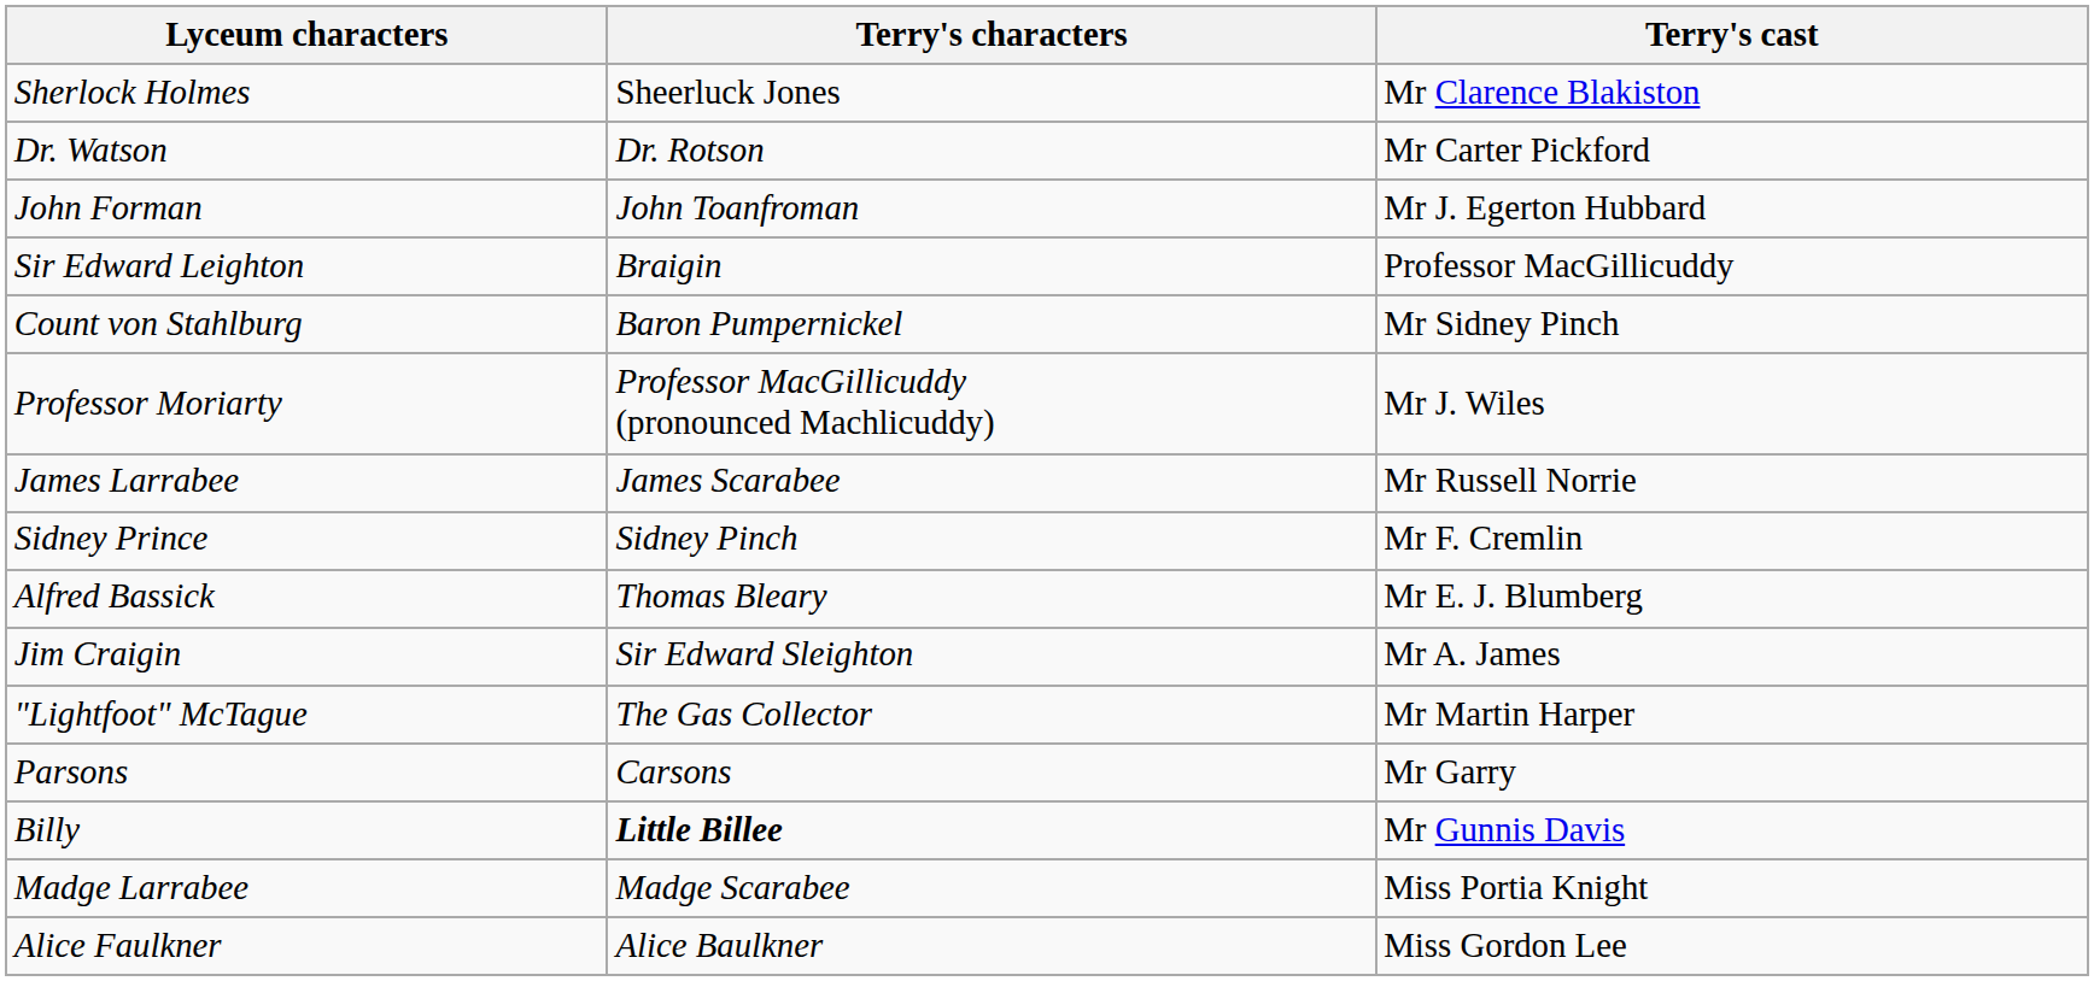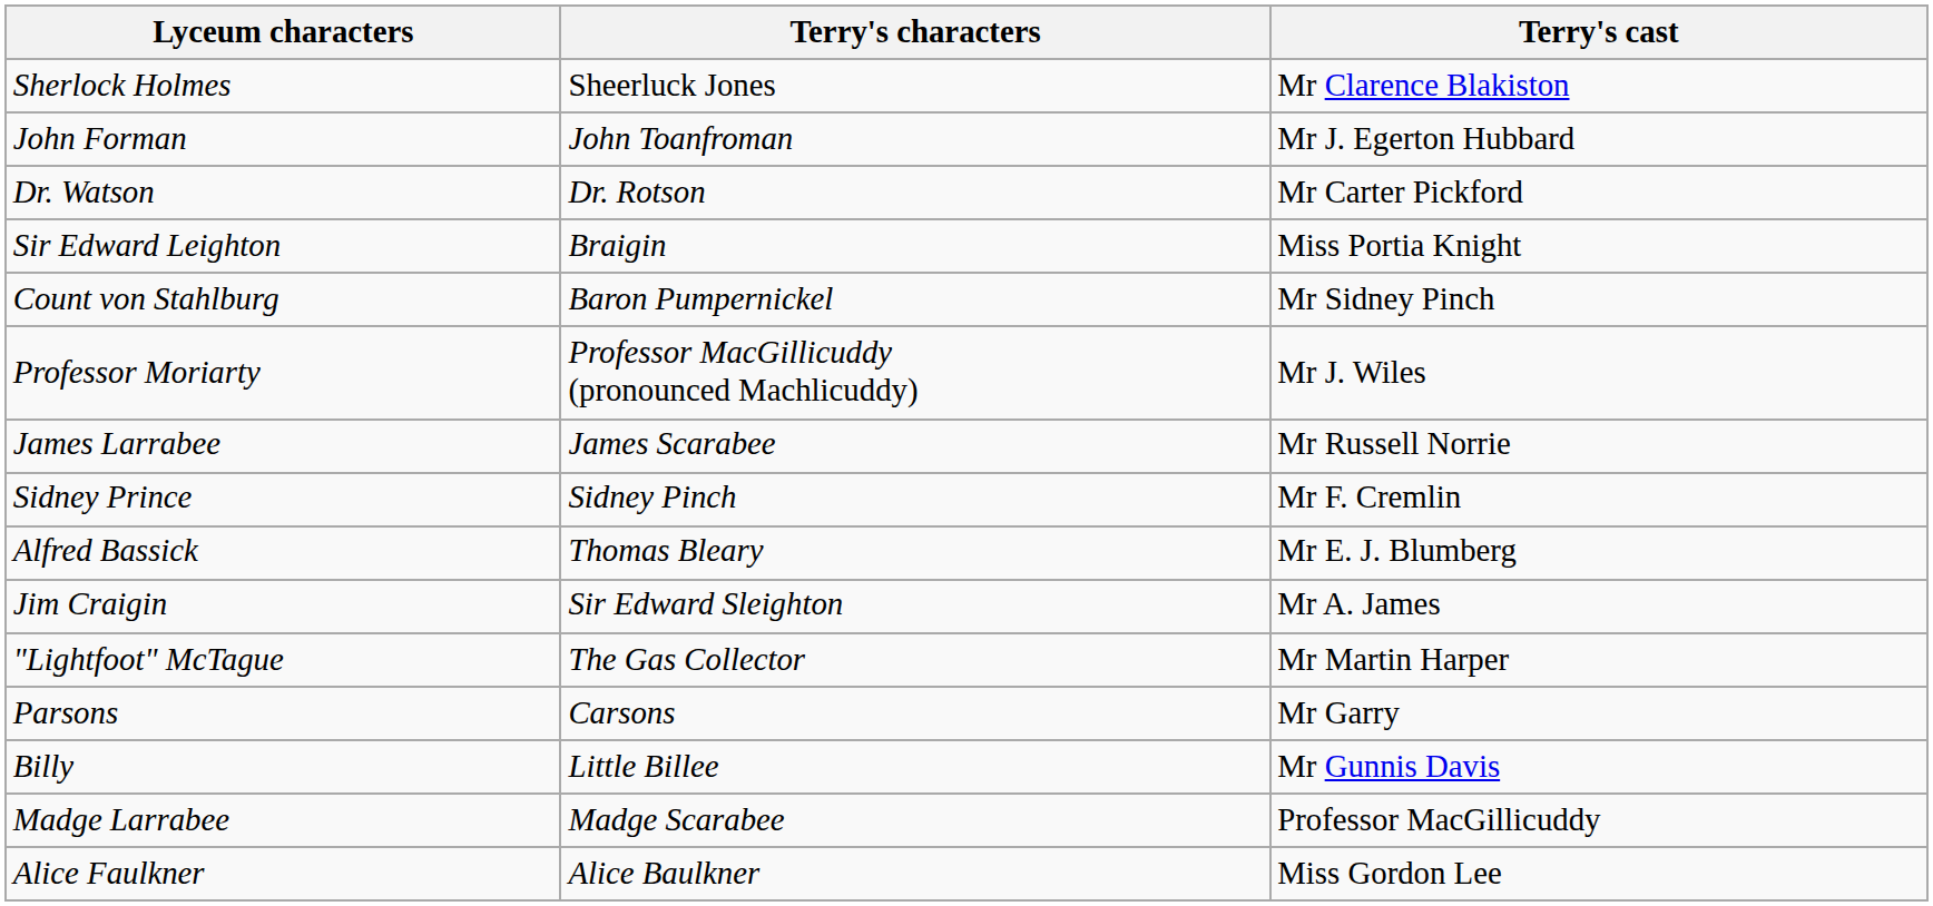 <table class="wikitable" style="width: 60em; font-size: 90%; line-height: 1.2">
 <tr>
 <th>Lyceum characters<br></th>
 <th>Terry's characters<br></th>
 <th>Terry's cast<br></th>
 </tr>
 <tr>
 <td><em>Sherlock Holmes</em></td>
 <td>Sheerluck Jones</td>
 <td>Mr <a href='#'>Clarence Blakiston</a></td>
 </tr>
 <tr>
+<td><em>John Forman</em></td>
+<td><em>John Toanfroman</em></td>
+<td>Mr J. Egerton Hubbard</td>
+</tr>
+<tr>
 <td><em>Dr. Watson</em></td>
 <td><em>Dr. Rotson</em></td>
 <td>Mr Carter Pickford</td>
 </tr>
 <tr>
-<td><em>John Forman</em></td>
-<td><em>John Toanfroman</em></td>
-<td>Mr J. Egerton Hubbard</td>
-</tr>
-<tr>
 <td><em>Sir Edward Leighton</em></td>
 <td><em>Braigin</em></td>
-<td>Professor MacGillicuddy</td>
+<td>Miss Portia Knight</td>
 </tr>
 <tr>
 <td><em>Count von Stahlburg</em></td>
 <td><em>Baron Pumpernickel</em></td>
 <td>Mr Sidney Pinch</td>
 </tr>
 <tr>
 <td><em>Professor Moriarty</em></td>
 <td><em>Professor MacGillicuddy</em><br>(pronounced Machlicuddy)<br></td>
 <td>Mr J. Wiles</td>
 </tr>
 <tr>
 <td><em>James Larrabee</em></td>
 <td><em>James Scarabee</em></td>
 <td>Mr Russell Norrie</td>
 </tr>
 <tr>
 <td><em>Sidney Prince</em></td>
 <td><em>Sidney Pinch</em></td>
 <td>Mr F. Cremlin</td>
 </tr>
 <tr>
 <td><em>Alfred Bassick</em></td>
 <td><em>Thomas Bleary</em></td>
 <td>Mr E. J. Blumberg</td>
 </tr>
 <tr>
 <td><em>Jim Craigin</em></td>
 <td><em>Sir Edward Sleighton</em></td>
 <td>Mr A. James</td>
 </tr>
 <tr>
 <td><em>"Lightfoot" McTague</em></td>
 <td><em>The Gas Collector</em></td>
 <td>Mr Martin Harper</td>
 </tr>
 <tr>
 <td><em>Parsons</em></td>
 <td><em>Carsons</em></td>
 <td>Mr Garry</td>
 </tr>
 <tr>
 <td><em>Billy</em></td>
-<td><strong><em>Little Billee</em></strong></td>
+<td><em>Little Billee</em></td>
 <td>Mr <a href='#'>Gunnis Davis</a></td>
 </tr>
 <tr>
 <td><em>Madge Larrabee</em></td>
 <td><em>Madge Scarabee</em></td>
-<td>Miss Portia Knight</td>
+<td>Professor MacGillicuddy</td>
 </tr>
 <tr>
 <td><em>Alice Faulkner</em></td>
 <td><em>Alice Baulkner</em></td>
 <td>Miss Gordon Lee</td>
 </tr>
 </table>
